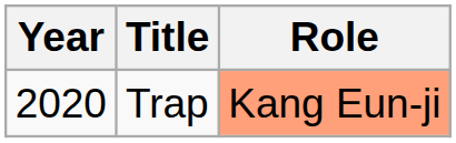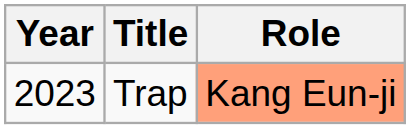 <table class="wikitable">
 <tr>
 <th>Year</th>
 <th>Title</th>
 <th>Role</th>
 </tr>
 <tr>
-<td>2020</td>
+<td>2023</td>
 <td>Trap</td>
 <td style="background: lightsalmon;">Kang Eun-ji</td>
 </tr>
 </table>
